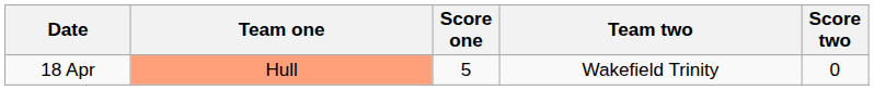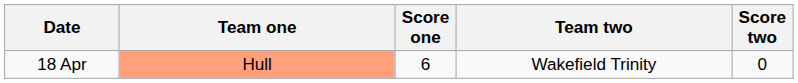 <table class="wikitable" style="text-align: center">
 <tr>
 <th width=100>Date</th>
 <th width=250>Team one</th>
 <th width=50>Score one</th>
 <th width=250>Team two</th>
 <th width=50>Score two</th>
 </tr>
 <tr>
 <td>18 Apr</td>
 <td style="background: lightsalmon;">Hull</td>
-<td>5</td>
+<td>6</td>
 <td>Wakefield Trinity</td>
 <td>0</td>
 </tr>
 </table>
